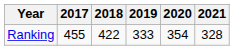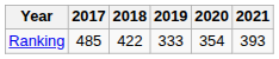 <table class="wikitable">
 <tr>
 <th>Year</th>
 <th>2017</th>
 <th>2018</th>
 <th>2019</th>
 <th>2020</th>
 <th>2021</th>
 </tr>
 <tr>
 <td><a href='#'>Ranking</a></td>
-<td align="center">455</td>
+<td align="center">485</td>
 <td align="center">422</td>
 <td align="center">333</td>
 <td align="center">354</td>
-<td align="center">328</td>
+<td align="center">393</td>
 </tr>
 </table>
